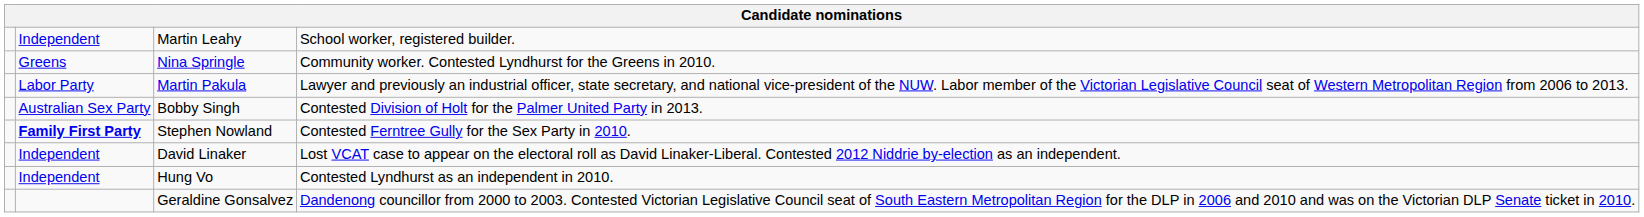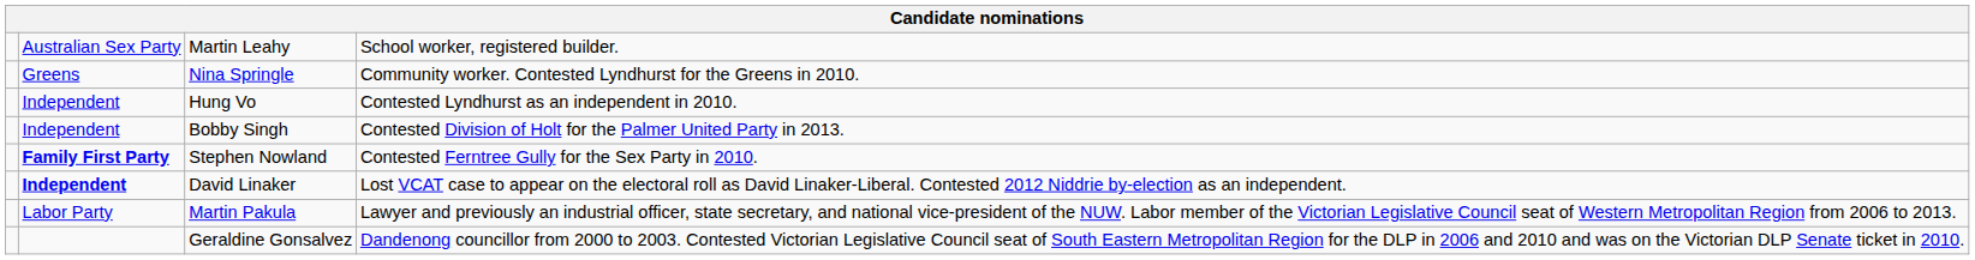 <table class="wikitable">
 <tr>
 <th colspan=4>Candidate nominations</th>
 </tr>
 <tr>
 <td> </td>
-<td><a href='#'>Independent</a></td>
+<td><a href='#'>Australian Sex Party</a></td>
 <td>Martin Leahy</td>
 <td>School worker, registered builder.</td>
 </tr>
 <tr>
 <td> </td>
 <td><a href='#'>Greens</a></td>
 <td><a href='#'>Nina Springle</a></td>
 <td>Community worker. Contested Lyndhurst for the Greens in 2010.</td>
 </tr>
 <tr>
 <td> </td>
-<td><a href='#'>Labor Party</a></td>
-<td><a href='#'>Martin Pakula</a></td>
-<td>Lawyer and previously an industrial officer, state secretary, and national vice-president of the <a href='#'>NUW</a>. Labor member of the <a href='#'>Victorian Legislative Council</a> seat of <a href='#'>Western Metropolitan Region</a> from 2006 to 2013.</td>
+<td><a href='#'>Independent</a></td>
+<td>Hung Vo</td>
+<td>Contested Lyndhurst as an independent in 2010.</td>
 </tr>
 <tr>
 <td> </td>
-<td><a href='#'>Australian Sex Party</a></td>
+<td><a href='#'>Independent</a></td>
 <td>Bobby Singh</td>
 <td>Contested <a href='#'>Division of Holt</a> for the <a href='#'>Palmer United Party</a> in 2013.</td>
 </tr>
 <tr>
 <td> </td>
 <td><strong><a href='#'>Family First Party</a></strong></td>
 <td>Stephen Nowland</td>
 <td>Contested <a href='#'>Ferntree Gully</a> for the Sex Party in <a href='#'>2010</a>.</td>
 </tr>
 <tr>
 <td> </td>
-<td><a href='#'>Independent</a></td>
+<td><strong><a href='#'>Independent</a></strong></td>
 <td>David Linaker</td>
 <td>Lost <a href='#'>VCAT</a> case to appear on the electoral roll as David Linaker-Liberal. Contested <a href='#'>2012 Niddrie by-election</a> as an independent.</td>
 </tr>
 <tr>
 <td> </td>
-<td><a href='#'>Independent</a></td>
-<td>Hung Vo</td>
-<td>Contested Lyndhurst as an independent in 2010.</td>
+<td><a href='#'>Labor Party</a></td>
+<td><a href='#'>Martin Pakula</a></td>
+<td>Lawyer and previously an industrial officer, state secretary, and national vice-president of the <a href='#'>NUW</a>. Labor member of the <a href='#'>Victorian Legislative Council</a> seat of <a href='#'>Western Metropolitan Region</a> from 2006 to 2013.</td>
 </tr>
 <tr>
 <td> </td>
 <td></td>
 <td>Geraldine Gonsalvez</td>
 <td><a href='#'>Dandenong</a> councillor from 2000 to 2003. Contested Victorian Legislative Council seat of <a href='#'>South Eastern Metropolitan Region</a> for the DLP in <a href='#'>2006</a> and 2010 and was on the Victorian DLP <a href='#'>Senate</a> ticket in <a href='#'>2010</a>.</td>
 </tr>
 </table>
